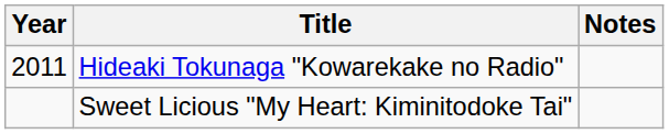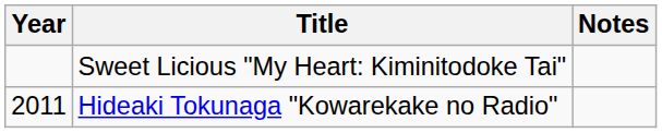 <table class="wikitable">
 <tr>
 <th>Year</th>
 <th>Title</th>
 <th>Notes</th>
 </tr>
 <tr>
+<td></td>
+<td>Sweet Licious "My Heart: Kiminitodoke Tai"</td>
+<td></td>
+</tr>
+<tr>
 <td>2011</td>
 <td><a href='#'>Hideaki Tokunaga</a> "Kowarekake no Radio"</td>
 <td></td>
 </tr>
-<tr>
-<td></td>
-<td>Sweet Licious "My Heart: Kiminitodoke Tai"</td>
-<td></td>
-</tr>
 </table>
